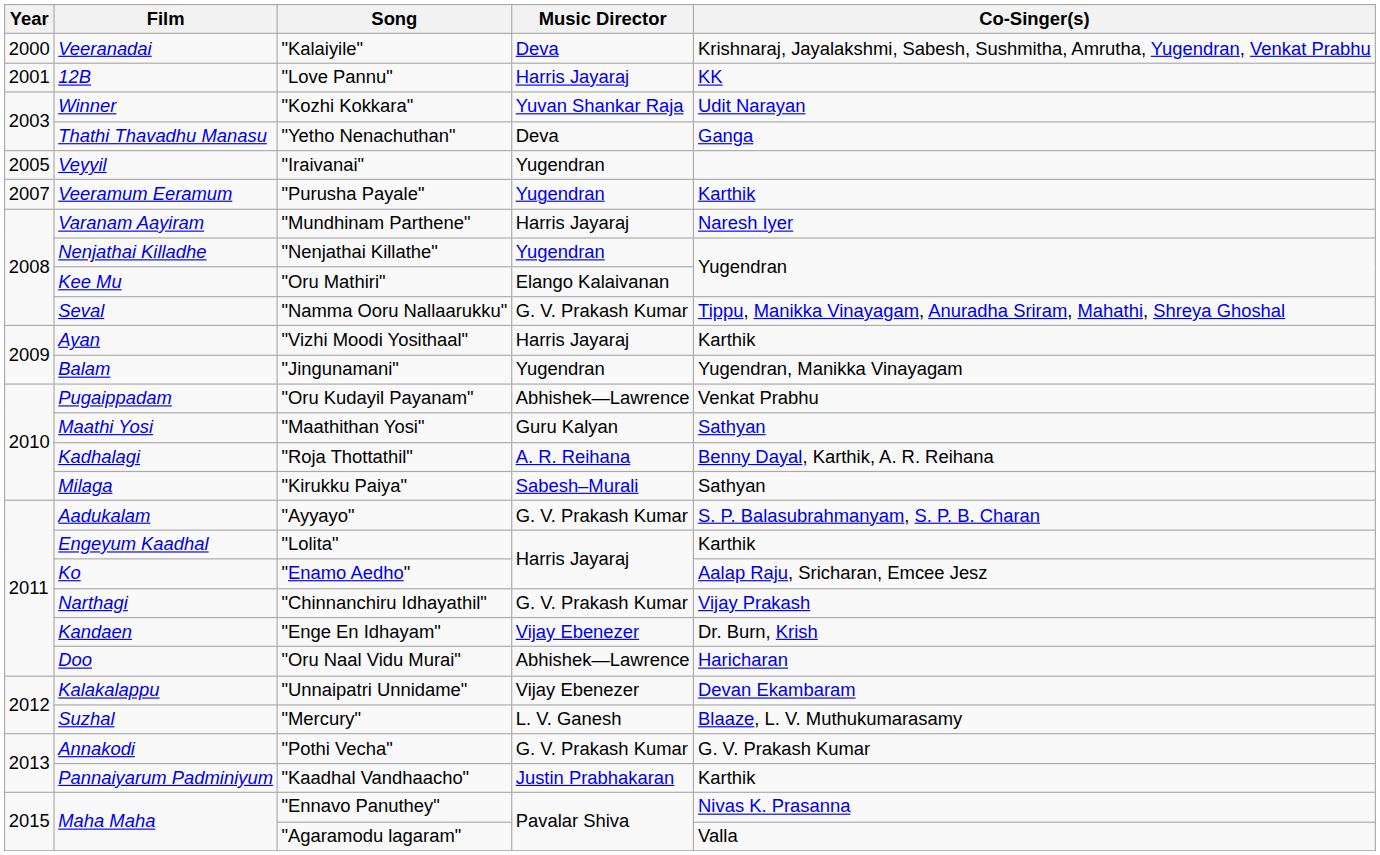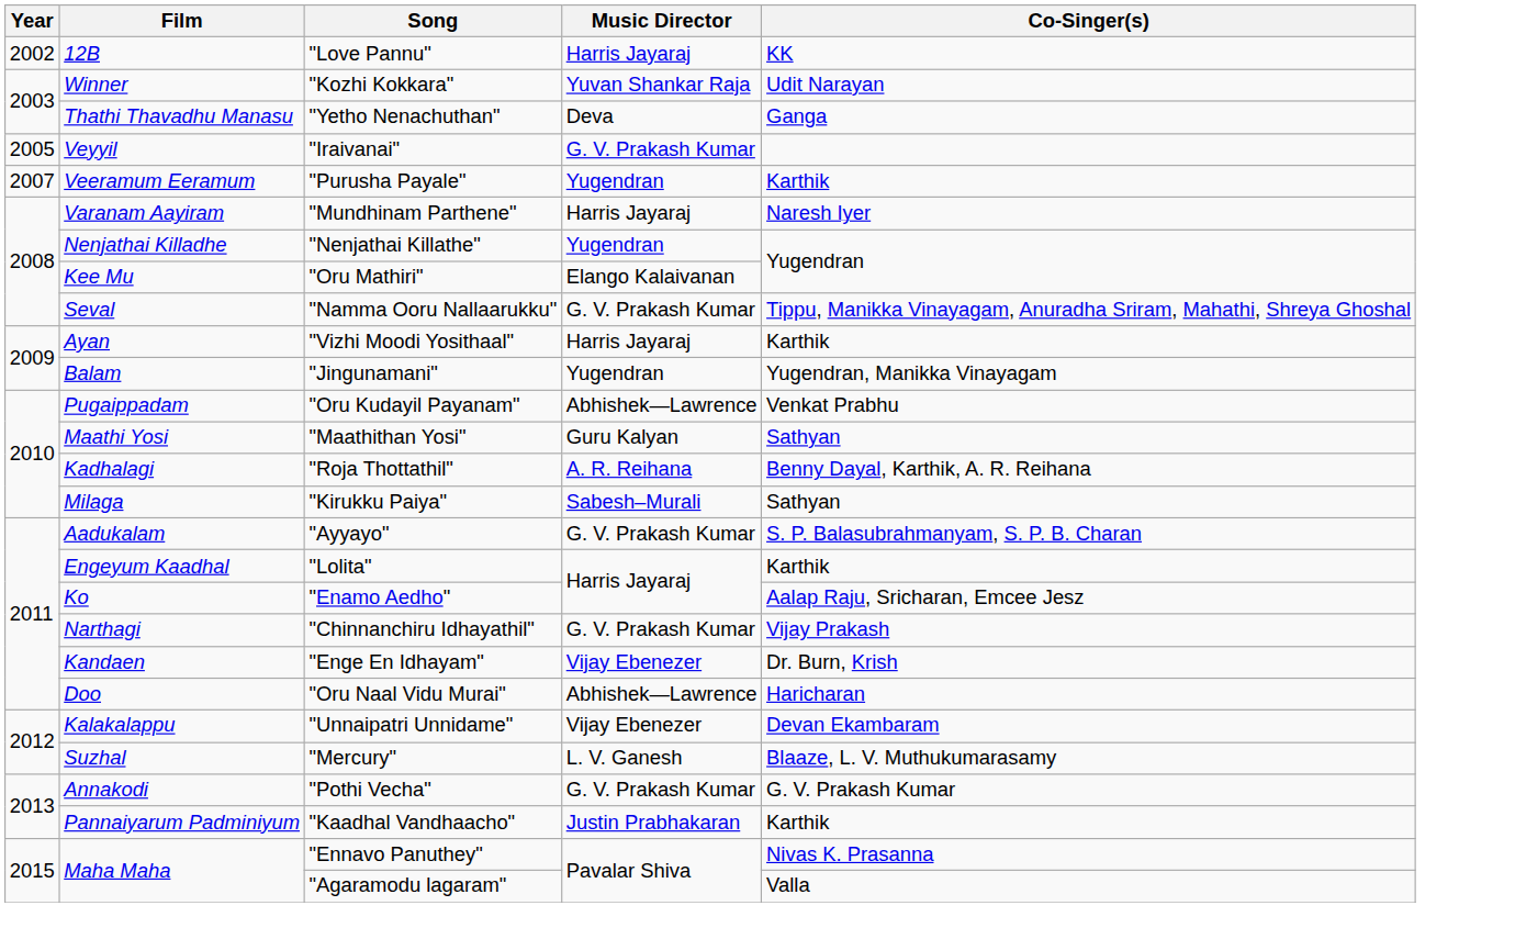 <table class="wikitable">
 <tr>
 <th>Year</th>
 <th>Film</th>
 <th>Song</th>
 <th>Music Director</th>
 <th>Co-Singer(s)</th>
 </tr>
 <tr>
-<td>2000</td>
-<td><em><a href='#'>Veeranadai</a></em></td>
-<td>"Kalaiyile"</td>
-<td><a href='#'>Deva</a></td>
-<td>Krishnaraj, Jayalakshmi, Sabesh, Sushmitha, Amrutha, <a href='#'>Yugendran</a>, <a href='#'>Venkat Prabhu</a></td>
-</tr>
-<tr>
-<td>2001</td>
+<td>2002</td>
 <td><em><a href='#'>12B</a></em></td>
 <td>"Love Pannu"</td>
 <td><a href='#'>Harris Jayaraj</a></td>
 <td><a href='#'>KK</a></td>
 </tr>
 <tr>
 <td rowspan="2">2003</td>
 <td><em><a href='#'>Winner</a></em></td>
 <td>"Kozhi Kokkara"</td>
 <td><a href='#'>Yuvan Shankar Raja</a></td>
 <td><a href='#'>Udit Narayan</a></td>
 </tr>
 <tr>
 <td><em><a href='#'>Thathi Thavadhu Manasu</a></em></td>
 <td>"Yetho Nenachuthan"</td>
 <td>Deva</td>
 <td><a href='#'>Ganga</a></td>
 </tr>
 <tr>
 <td>2005</td>
 <td><em><a href='#'>Veyyil</a></em></td>
 <td>"Iraivanai"</td>
-<td>Yugendran</td>
+<td><a href='#'>G. V. Prakash Kumar</a></td>
 <td></td>
 </tr>
 <tr>
 <td>2007</td>
 <td><em><a href='#'>Veeramum Eeramum</a></em></td>
 <td>"Purusha Payale"</td>
 <td><a href='#'>Yugendran</a></td>
 <td><a href='#'>Karthik</a></td>
 </tr>
 <tr>
 <td rowspan="4">2008</td>
 <td><em><a href='#'>Varanam Aayiram</a></em></td>
 <td>"Mundhinam Parthene"</td>
 <td>Harris Jayaraj</td>
 <td><a href='#'>Naresh Iyer</a></td>
 </tr>
 <tr>
 <td><em><a href='#'>Nenjathai Killadhe</a></em></td>
 <td>"Nenjathai Killathe"</td>
 <td><a href='#'>Yugendran</a></td>
 <td rowspan="2">Yugendran</td>
 </tr>
 <tr>
 <td><em><a href='#'>Kee Mu</a></em></td>
 <td>"Oru Mathiri"</td>
 <td>Elango Kalaivanan</td>
 </tr>
 <tr>
 <td><em><a href='#'>Seval</a></em></td>
 <td>"Namma Ooru Nallaarukku"</td>
 <td>G. V. Prakash Kumar</td>
 <td><a href='#'>Tippu</a>, <a href='#'>Manikka Vinayagam</a>, <a href='#'>Anuradha Sriram</a>, <a href='#'>Mahathi</a>, <a href='#'>Shreya Ghoshal</a></td>
 </tr>
 <tr>
 <td rowspan="2">2009</td>
 <td><em><a href='#'>Ayan</a></em></td>
 <td>"Vizhi Moodi Yosithaal"</td>
 <td>Harris Jayaraj</td>
 <td>Karthik</td>
 </tr>
 <tr>
 <td><em><a href='#'>Balam</a></em></td>
 <td>"Jingunamani"</td>
 <td>Yugendran</td>
 <td>Yugendran, Manikka Vinayagam</td>
 </tr>
 <tr>
 <td rowspan="4">2010</td>
 <td><em><a href='#'>Pugaippadam</a></em></td>
 <td>"Oru Kudayil Payanam"</td>
 <td>Abhishek—Lawrence</td>
 <td>Venkat Prabhu</td>
 </tr>
 <tr>
 <td><em><a href='#'>Maathi Yosi</a></em></td>
 <td>"Maathithan Yosi"</td>
 <td>Guru Kalyan</td>
 <td><a href='#'>Sathyan</a></td>
 </tr>
 <tr>
 <td><em><a href='#'>Kadhalagi</a></em></td>
 <td>"Roja Thottathil"</td>
 <td><a href='#'>A. R. Reihana</a></td>
 <td><a href='#'>Benny Dayal</a>, Karthik, A. R. Reihana</td>
 </tr>
 <tr>
 <td><em><a href='#'>Milaga</a></em></td>
 <td>"Kirukku Paiya"</td>
 <td><a href='#'>Sabesh–Murali</a></td>
 <td>Sathyan</td>
 </tr>
 <tr>
 <td rowspan="6">2011</td>
 <td><em><a href='#'>Aadukalam</a></em></td>
 <td>"Ayyayo"</td>
 <td>G. V. Prakash Kumar</td>
 <td><a href='#'>S. P. Balasubrahmanyam</a>, <a href='#'>S. P. B. Charan</a></td>
 </tr>
 <tr>
 <td><em><a href='#'>Engeyum Kaadhal</a></em></td>
 <td>"Lolita"</td>
 <td rowspan="2">Harris Jayaraj</td>
 <td>Karthik</td>
 </tr>
 <tr>
 <td><em><a href='#'>Ko</a></em></td>
 <td>"<a href='#'>Enamo Aedho</a>"</td>
 <td><a href='#'>Aalap Raju</a>, Sricharan, Emcee Jesz</td>
 </tr>
 <tr>
 <td><em><a href='#'>Narthagi</a></em></td>
 <td>"Chinnanchiru Idhayathil"</td>
 <td>G. V. Prakash Kumar</td>
 <td><a href='#'>Vijay Prakash</a></td>
 </tr>
 <tr>
 <td><em><a href='#'>Kandaen</a></em></td>
 <td>"Enge En Idhayam"</td>
 <td><a href='#'>Vijay Ebenezer</a></td>
 <td>Dr. Burn, <a href='#'>Krish</a></td>
 </tr>
 <tr>
 <td><em><a href='#'>Doo</a></em></td>
 <td>"Oru Naal Vidu Murai"</td>
 <td>Abhishek—Lawrence</td>
 <td><a href='#'>Haricharan</a></td>
 </tr>
 <tr>
 <td rowspan="2">2012</td>
 <td><em><a href='#'>Kalakalappu</a></em></td>
 <td>"Unnaipatri Unnidame"</td>
 <td>Vijay Ebenezer</td>
 <td><a href='#'>Devan Ekambaram</a></td>
 </tr>
 <tr>
 <td><em><a href='#'>Suzhal</a></em></td>
 <td>"Mercury"</td>
 <td>L. V. Ganesh</td>
 <td><a href='#'>Blaaze</a>, L. V. Muthukumarasamy</td>
 </tr>
 <tr>
 <td rowspan="2">2013</td>
 <td><em><a href='#'>Annakodi</a></em></td>
 <td>"Pothi Vecha"</td>
 <td>G. V. Prakash Kumar</td>
 <td>G. V. Prakash Kumar</td>
 </tr>
 <tr>
 <td><em><a href='#'>Pannaiyarum Padminiyum</a></em></td>
 <td>"Kaadhal Vandhaacho"</td>
 <td><a href='#'>Justin Prabhakaran</a></td>
 <td>Karthik</td>
 </tr>
 <tr>
 <td rowspan="2">2015</td>
 <td rowspan="2"><em><a href='#'>Maha Maha</a></em></td>
 <td>"Ennavo Panuthey"</td>
 <td rowspan="2">Pavalar Shiva</td>
 <td><a href='#'>Nivas K. Prasanna</a></td>
 </tr>
 <tr>
 <td>"Agaramodu lagaram"</td>
 <td>Valla</td>
 </tr>
 <tr>
 </tr>
 </table>
